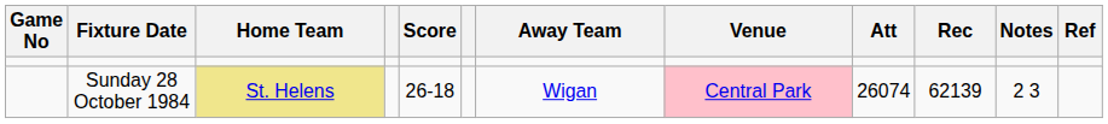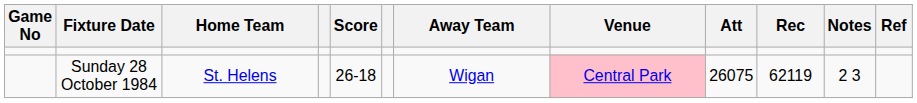 <table class="wikitable" style="text-align:center;">
 <tr>
 <th width=20 abbr="No">Game No</th>
 <th width=100 abbr="Date">Fixture Date</th>
 <th width=150 abbr="Home Team">Home Team</th>
 <th width=5 abbr="space"></th>
 <th width=20 abbr="Score">Score</th>
 <th width=5 abbr="space"></th>
 <th width=150 abbr="Away Team">Away Team</th>
 <th width=150 abbr="Venue">Venue</th>
 <th width=45 abbr="Att">Att</th>
 <th width=60 abbr="Rec">Rec</th>
 <th width=20 abbr="Notes">Notes</th>
 <th width=30 abbr="Ref">Ref</th>
 </tr>
 <tr>
 <td></td>
 <td></td>
 <td></td>
 <td></td>
 <td></td>
 <td></td>
 <td></td>
 <td></td>
 <td></td>
 <td></td>
 <td></td>
 </tr>
 <tr>
 <td></td>
 <td>Sunday 28 October 1984</td>
-<td style="background: khaki;"><a href='#'>St. Helens</a></td>
+<td><a href='#'>St. Helens</a></td>
 <td></td>
 <td>26-18</td>
 <td></td>
 <td><a href='#'>Wigan</a></td>
 <td style="background: pink;"><a href='#'>Central Park</a></td>
-<td>26074</td>
-<td>62139</td>
+<td>26075</td>
+<td>62119</td>
 <td>2 3</td>
 <td></td>
 </tr>
 </table>
